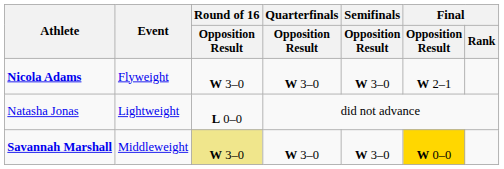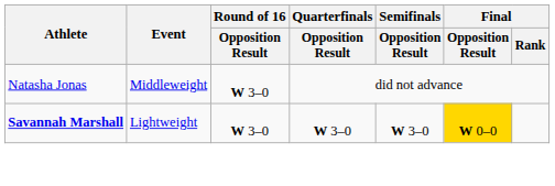 <table class="wikitable" style="font-size:90%;">
 <tr>
 <th rowspan=2>Athlete</th>
 <th rowspan=2>Event</th>
 <th>Round of 16</th>
 <th>Quarterfinals</th>
 <th>Semifinals</th>
 <th colspan=2>Final</th>
 </tr>
 <tr style="font-size:95%">
 <th>Opposition<br>Result</th>
 <th>Opposition<br>Result</th>
 <th>Opposition<br>Result</th>
 <th>Opposition<br>Result</th>
 <th>Rank</th>
 </tr>
 <tr align=center>
-<td align=left><strong><a href='#'>Nicola Adams</a></strong></td>
-<td align=left><a href='#'>Flyweight</a></td>
+<td align=left><a href='#'>Natasha Jonas</a></td>
+<td align=left><a href='#'>Middleweight</a></td>
 <td><br><strong>W</strong> 3–0</td>
-<td><br><strong>W</strong> 3–0</td>
-<td><br><strong>W</strong> 3–0</td>
-<td><br><strong>W</strong> 2–1</td>
-<td></td>
-</tr>
-<tr align=center>
-<td align=left><a href='#'>Natasha Jonas</a></td>
-<td align=left><a href='#'>Lightweight</a></td>
-<td><br><strong>L</strong> 0–0</td>
 <td colspan=4>did not advance</td>
 </tr>
 <tr align=center>
 <td align=left><strong><a href='#'>Savannah Marshall</a></strong></td>
-<td align=left><a href='#'>Middleweight</a></td>
-<td style="background: khaki;"><br><strong>W</strong> 3–0</td>
+<td align=left><a href='#'>Lightweight</a></td>
+<td><br><strong>W</strong> 3–0</td>
 <td><br><strong>W</strong> 3–0</td>
 <td><br><strong>W</strong> 3–0</td>
 <td style="background: gold;"><br><strong>W</strong> 0–0</td>
 <td></td>
 </tr>
 </table>
